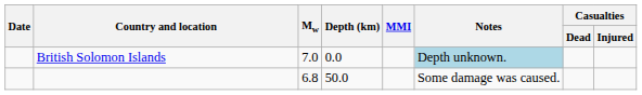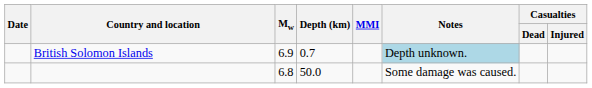 <table class="wikitable sortable sort-under" style="border:1px black; margin-left:1em;">
 <tr>
 <th rowspan="2"><small>Date</small></th>
 <th rowspan="2" style="width: 310px"><small>Country and location</small></th>
 <th rowspan="2"><small>M<sub>w</sub></small></th>
 <th rowspan="2"><small>Depth (km)</small></th>
 <th rowspan="2"><small><a href='#'>MMI</a></small></th>
 <th rowspan="2" class="unsortable"><small>Notes</small></th>
 <th colspan="2"><small>Casualties</small></th>
 </tr>
 <tr>
 <th><small>Dead</small></th>
 <th><small>Injured</small></th>
 </tr>
 <tr>
 <td></td>
 <td> <a href='#'>British Solomon Islands</a></td>
-<td>7.0</td>
-<td>0.0</td>
+<td>6.9</td>
+<td>0.7</td>
 <td></td>
 <td style="background: lightblue;">Depth unknown.</td>
 <td></td>
 <td></td>
 </tr>
 <tr>
 <td></td>
 <td></td>
 <td>6.8</td>
 <td>50.0</td>
 <td></td>
 <td>Some damage was caused.</td>
 <td></td>
 <td></td>
 </tr>
 </table>
